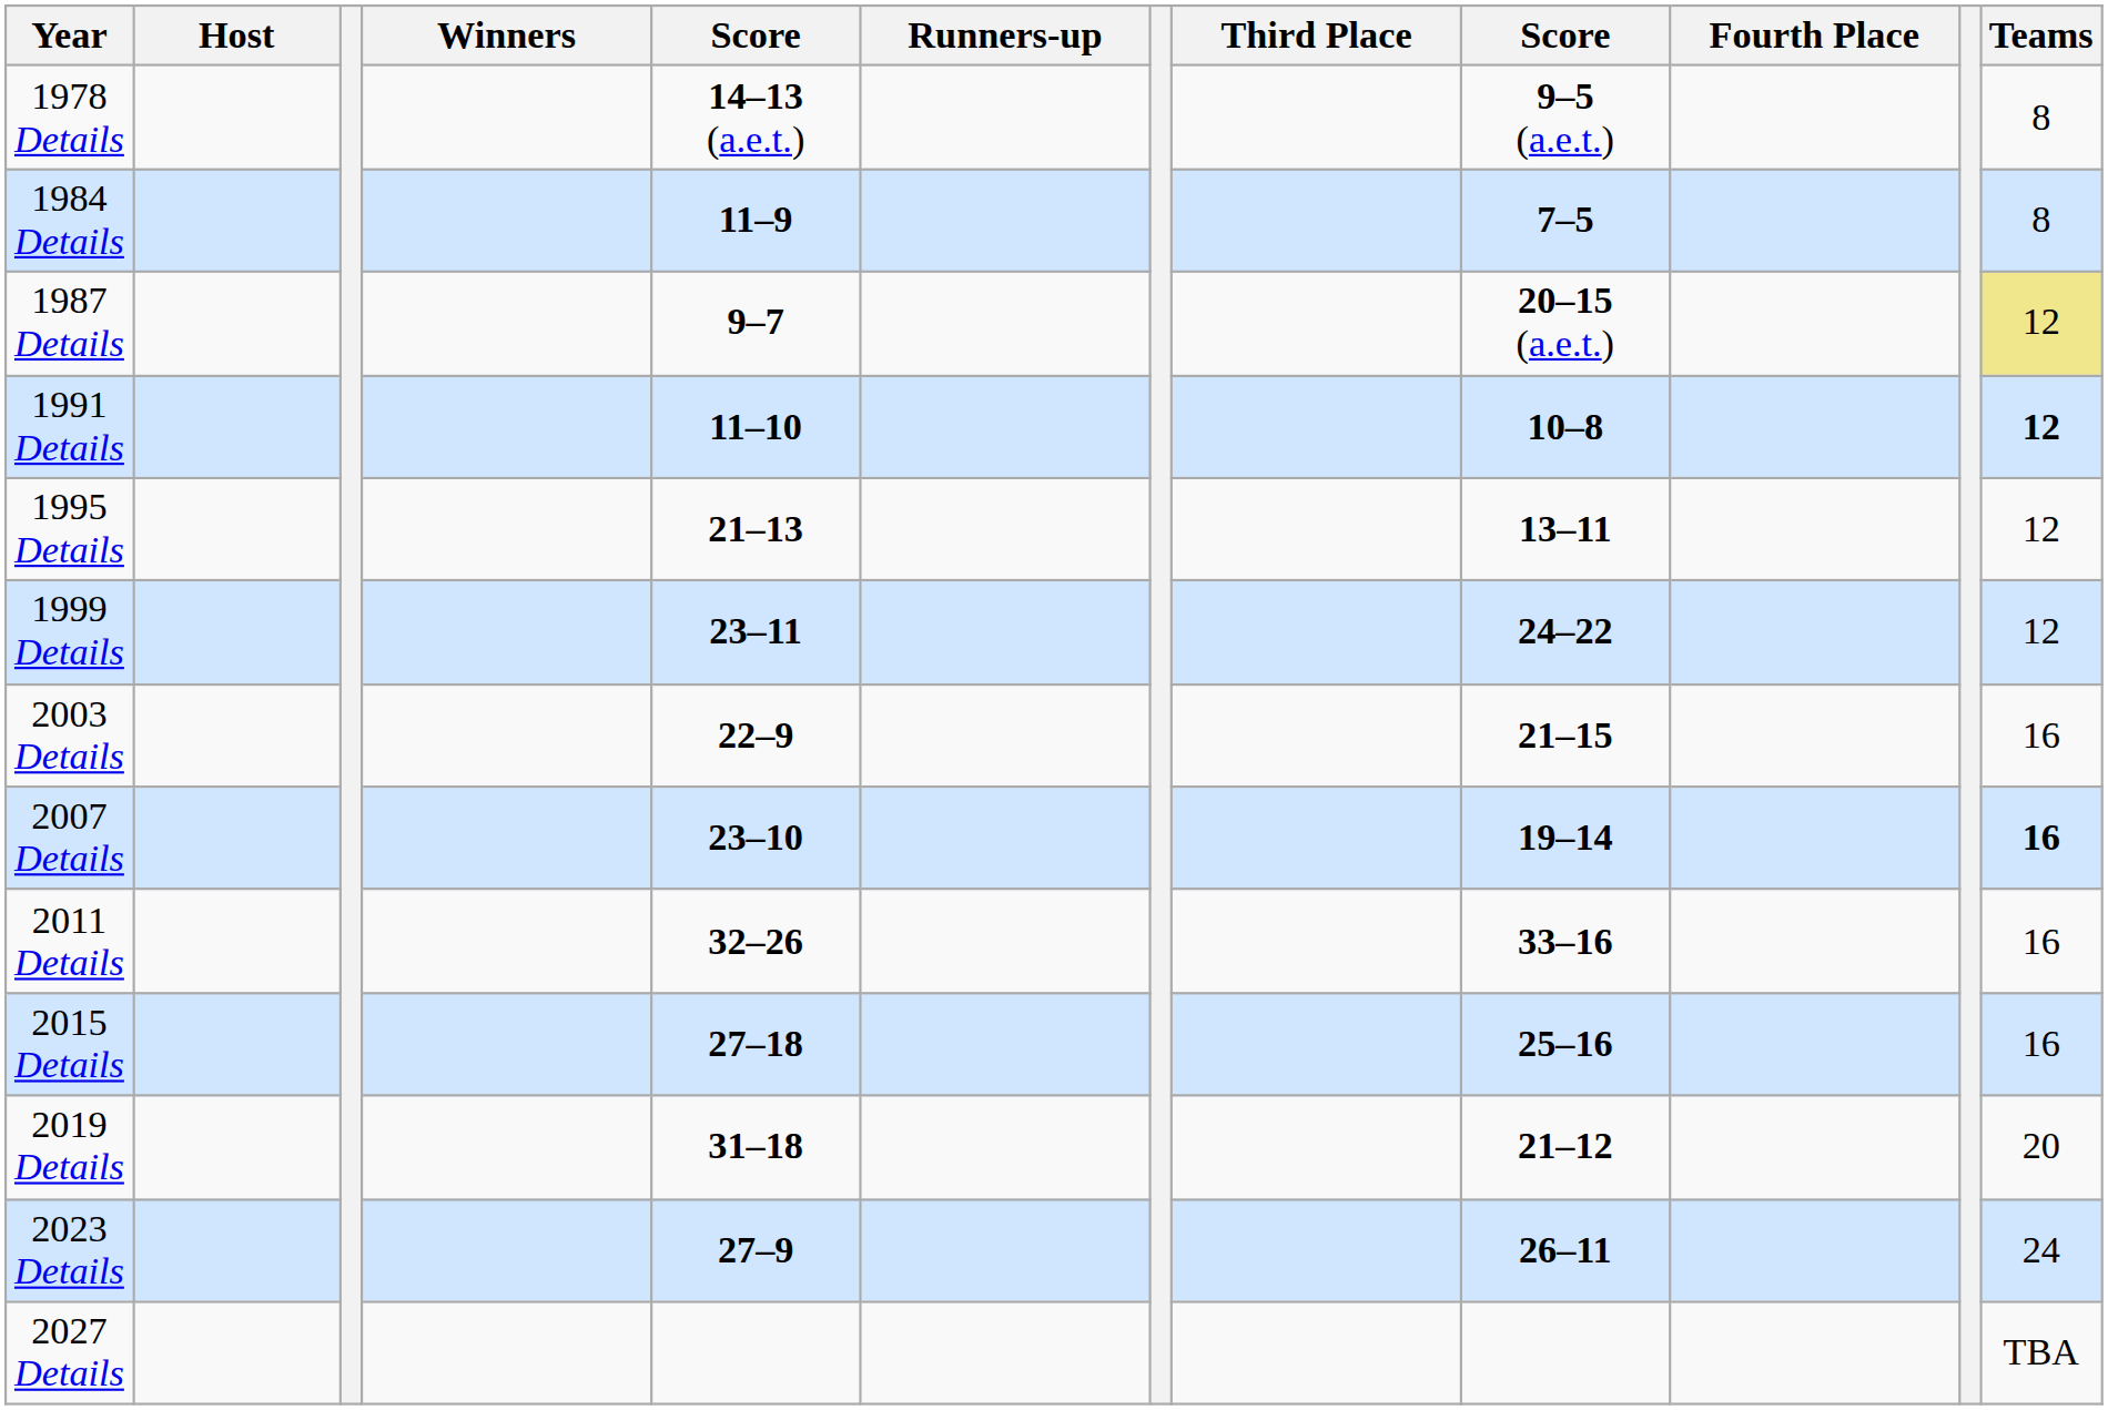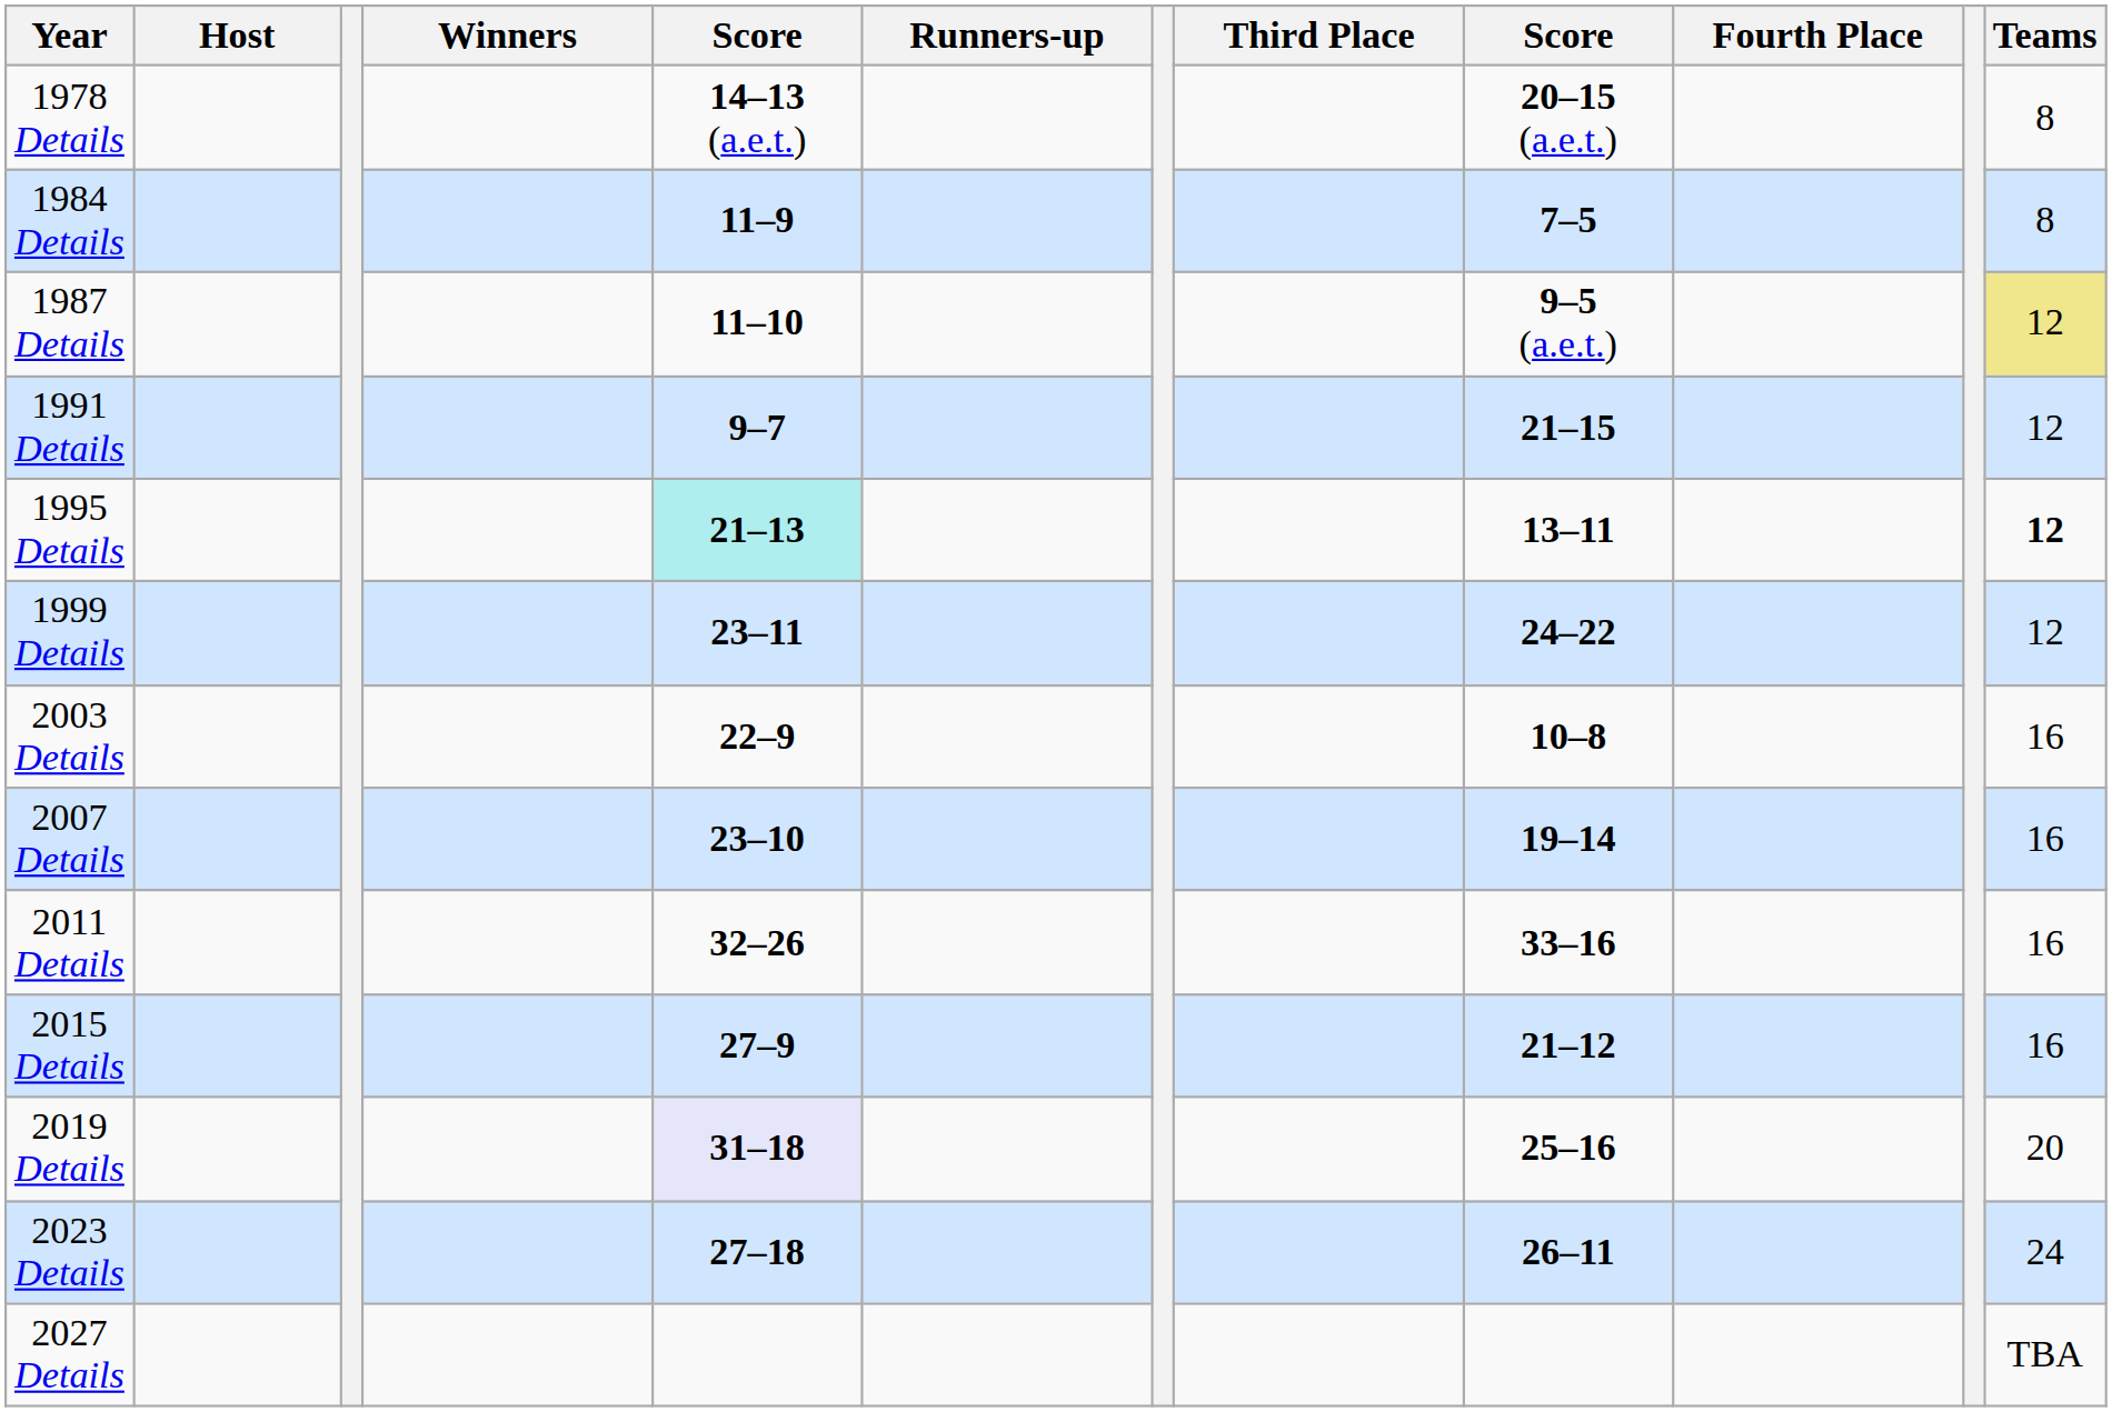 <table class="wikitable" style="text-align:center; width:100%">
 <tr>
 <th width=5%>Year</th>
 <th width=10%>Host</th>
 <th width=1% rowspan=20 bgcolor=ffffff></th>
 <th width=14%>Winners</th>
 <th width=10%>Score</th>
 <th width=14%>Runners-up</th>
 <th width=1% rowspan=20 bgcolor=ffffff></th>
 <th width=14%>Third Place</th>
 <th width=10%>Score</th>
 <th width=14%>Fourth Place</th>
 <th width=1% rowspan=20 bgcolor=ffffff></th>
 <th width=4%>Teams</th>
 </tr>
 <tr>
 <td>1978 <br> <em><a href='#'>Details</a></em></td>
 <td></td>
 <td><strong></strong></td>
 <td><strong>14–13</strong><br>(<a href='#'>a.e.t.</a>)</td>
 <td></td>
 <td></td>
-<td><strong>9–5</strong><br>(<a href='#'>a.e.t.</a>)</td>
+<td><strong>20–15</strong><br>(<a href='#'>a.e.t.</a>)</td>
 <td></td>
 <td>8</td>
 </tr>
 <tr style="background: #D0E6FF;">
 <td>1984 <br> <em><a href='#'>Details</a></em></td>
 <td></td>
 <td><strong></strong></td>
 <td><strong>11–9</strong></td>
 <td></td>
 <td></td>
 <td><strong>7–5</strong></td>
 <td></td>
 <td>8</td>
 </tr>
 <tr>
 <td>1987 <br> <em><a href='#'>Details</a></em></td>
 <td></td>
 <td><strong></strong></td>
-<td><strong>9–7</strong></td>
+<td><strong>11–10</strong></td>
 <td></td>
 <td></td>
-<td><strong>20–15</strong><br>(<a href='#'>a.e.t.</a>)</td>
+<td><strong>9–5</strong><br>(<a href='#'>a.e.t.</a>)</td>
 <td></td>
 <td style="background: khaki;">12</td>
 </tr>
 <tr style="background: #D0E6FF;">
 <td>1991 <br> <em><a href='#'>Details</a></em></td>
 <td></td>
 <td><strong></strong></td>
-<td><strong>11–10</strong></td>
+<td><strong>9–7</strong></td>
 <td></td>
 <td></td>
-<td><strong>10–8</strong></td>
+<td><strong>21–15</strong></td>
 <td></td>
-<td><strong>12</strong></td>
+<td>12</td>
 </tr>
 <tr>
 <td>1995 <br> <em><a href='#'>Details</a></em></td>
 <td></td>
 <td><strong></strong></td>
-<td><strong>21–13</strong></td>
+<td style="background: paleturquoise;"><strong>21–13</strong></td>
 <td></td>
 <td></td>
 <td><strong>13–11</strong></td>
 <td></td>
-<td>12</td>
+<td><strong>12</strong></td>
 </tr>
 <tr style="background: #D0E6FF;">
 <td>1999 <br> <em><a href='#'>Details</a></em></td>
 <td></td>
 <td><strong></strong></td>
 <td><strong>23–11</strong></td>
 <td></td>
 <td></td>
 <td><strong>24–22</strong></td>
 <td></td>
 <td>12</td>
 </tr>
 <tr>
 <td>2003 <br> <em><a href='#'>Details</a></em></td>
 <td></td>
 <td><strong></strong></td>
 <td><strong>22–9</strong></td>
 <td></td>
 <td></td>
-<td><strong>21–15</strong></td>
+<td><strong>10–8</strong></td>
 <td></td>
 <td>16</td>
 </tr>
 <tr style="background: #D0E6FF;">
 <td>2007 <br> <em><a href='#'>Details</a></em></td>
 <td></td>
 <td><strong></strong></td>
 <td><strong>23–10</strong></td>
 <td></td>
 <td></td>
 <td><strong>19–14</strong></td>
 <td></td>
-<td><strong>16</strong></td>
+<td>16</td>
 </tr>
 <tr>
 <td>2011 <br> <em><a href='#'>Details</a></em></td>
 <td></td>
 <td><strong></strong></td>
 <td><strong>32–26</strong></td>
 <td></td>
 <td></td>
 <td><strong>33–16</strong></td>
 <td></td>
 <td>16</td>
 </tr>
 <tr style="background: #D0E6FF;">
 <td>2015 <br> <em><a href='#'>Details</a></em></td>
 <td></td>
 <td><strong></strong></td>
-<td><strong>27–18</strong></td>
+<td><strong>27–9</strong></td>
 <td></td>
 <td></td>
-<td><strong>25–16</strong></td>
+<td><strong>21–12</strong></td>
 <td></td>
 <td>16</td>
 </tr>
 <tr>
 <td>2019 <br> <em><a href='#'>Details</a></em></td>
 <td></td>
 <td><strong></strong></td>
-<td><strong>31–18</strong></td>
+<td style="background: lavender;"><strong>31–18</strong></td>
 <td></td>
 <td></td>
-<td><strong>21–12</strong></td>
+<td><strong>25–16</strong></td>
 <td></td>
 <td>20</td>
 </tr>
 <tr style="background: #D0E6FF;">
 <td>2023 <br> <em><a href='#'>Details</a></em></td>
 <td></td>
 <td><strong></strong></td>
-<td><strong>27–9</strong></td>
+<td><strong>27–18</strong></td>
 <td></td>
 <td></td>
 <td><strong>26–11</strong></td>
 <td></td>
 <td>24</td>
 </tr>
 <tr>
 <td>2027 <br> <em><a href='#'>Details</a></em></td>
 <td></td>
 <td></td>
 <td></td>
 <td></td>
 <td></td>
 <td></td>
 <td></td>
 <td>TBA</td>
 </tr>
 </table>
